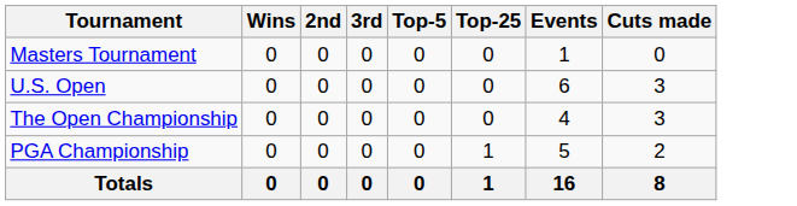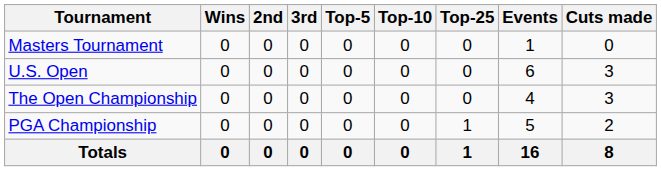 <table class=wikitable style=text-align:center>
 <tr>
 <th>Tournament</th>
 <th>Wins</th>
 <th>2nd</th>
 <th>3rd</th>
 <th>Top-5</th>
+<th>Top-10</th>
 <th>Top-25</th>
 <th>Events</th>
 <th>Cuts made</th>
 </tr>
 <tr>
 <td align=left><a href='#'>Masters Tournament</a></td>
+<td>0</td>
 <td>0</td>
 <td>0</td>
 <td>0</td>
 <td>0</td>
 <td>0</td>
 <td>1</td>
 <td>0</td>
 </tr>
 <tr>
 <td align=left><a href='#'>U.S. Open</a></td>
 <td>0</td>
 <td>0</td>
 <td>0</td>
 <td>0</td>
 <td>0</td>
+<td>0</td>
 <td>6</td>
 <td>3</td>
 </tr>
 <tr>
 <td align=left><a href='#'>The Open Championship</a></td>
+<td>0</td>
 <td>0</td>
 <td>0</td>
 <td>0</td>
 <td>0</td>
 <td>0</td>
 <td>4</td>
 <td>3</td>
 </tr>
 <tr>
 <td align=left><a href='#'>PGA Championship</a></td>
 <td>0</td>
 <td>0</td>
 <td>0</td>
 <td>0</td>
+<td>0</td>
 <td>1</td>
 <td>5</td>
 <td>2</td>
 </tr>
 <tr>
 <th>Totals</th>
 <th>0</th>
 <th>0</th>
 <th>0</th>
 <th>0</th>
+<th>0</th>
 <th>1</th>
 <th>16</th>
 <th>8</th>
 </tr>
 </table>
